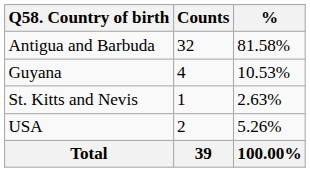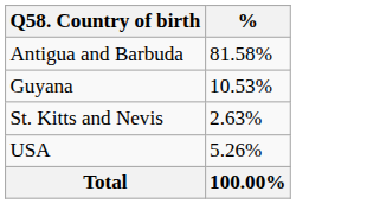 <table class="wikitable sortable">
 <tr>
 <th>Q58. Country of birth</th>
-<th>Counts</th>
 <th>%</th>
 </tr>
 <tr>
 <td>Antigua and Barbuda</td>
-<td>32</td>
 <td>81.58%</td>
 </tr>
 <tr>
 <td>Guyana</td>
-<td>4</td>
 <td>10.53%</td>
 </tr>
 <tr>
 <td>St. Kitts and Nevis</td>
-<td>1</td>
 <td>2.63%</td>
 </tr>
 <tr>
 <td>USA</td>
-<td>2</td>
 <td>5.26%</td>
 </tr>
 <tr>
 <th>Total</th>
-<th>39</th>
 <th>100.00%</th>
 </tr>
 </table>
